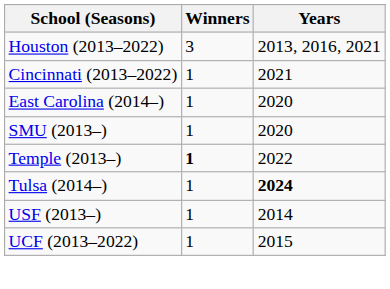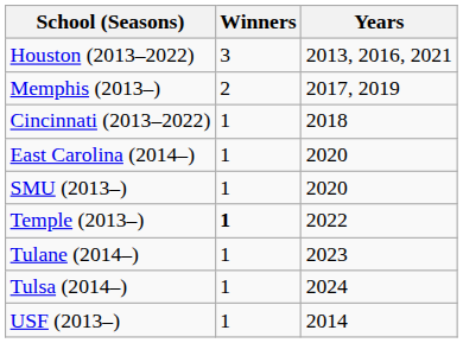 <table class=wikitable>
 <tr>
 <th>School (Seasons)</th>
 <th>Winners</th>
 <th>Years</th>
 </tr>
 <tr>
 <td><a href='#'>Houston</a> (2013–2022)</td>
 <td>3</td>
 <td>2013, 2016, 2021</td>
 </tr>
 <tr>
+<td><a href='#'>Memphis</a> (2013–)</td>
+<td>2</td>
+<td>2017, 2019</td>
+</tr>
+<tr>
 <td><a href='#'>Cincinnati</a> (2013–2022)</td>
 <td>1</td>
-<td>2021</td>
+<td>2018</td>
 </tr>
 <tr>
 <td><a href='#'>East Carolina</a> (2014–)</td>
 <td>1</td>
 <td>2020</td>
 </tr>
 <tr>
 <td><a href='#'>SMU</a> (2013–)</td>
 <td>1</td>
 <td>2020</td>
 </tr>
 <tr>
 <td><a href='#'>Temple</a> (2013–)</td>
 <td><strong>1</strong></td>
 <td>2022</td>
 </tr>
 <tr>
+<td><a href='#'>Tulane</a> (2014–)</td>
+<td>1</td>
+<td>2023</td>
+</tr>
+<tr>
 <td><a href='#'>Tulsa</a> (2014–)</td>
 <td>1</td>
-<td><strong>2024</strong></td>
+<td>2024</td>
 </tr>
 <tr>
 <td><a href='#'>USF</a> (2013–)</td>
 <td>1</td>
 <td>2014</td>
 </tr>
-<tr>
-<td><a href='#'>UCF</a> (2013–2022)</td>
-<td>1</td>
-<td>2015</td>
-</tr>
 </table>
